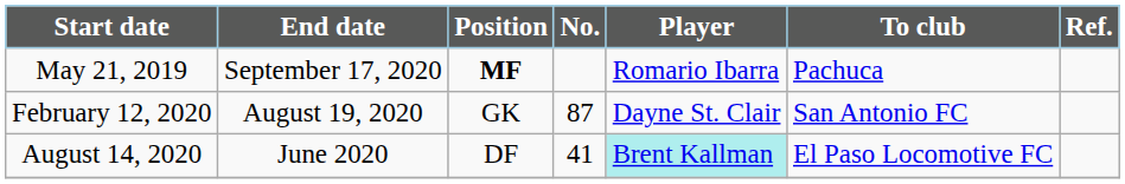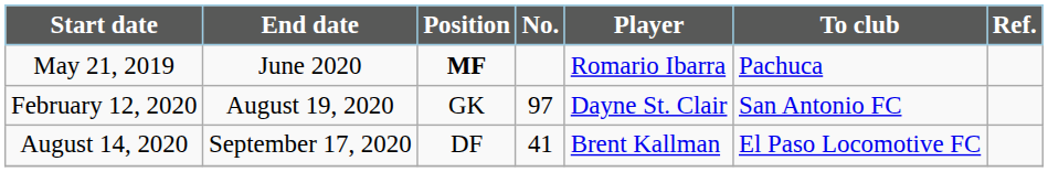 <table class="wikitable sortable" style="text-align:center">
 <tr>
 <th style="background:#585958;color:#FFFFFF;border:1px solid #9BCDE4">Start date</th>
 <th style="background:#585958;color:#FFFFFF;border:1px solid #9BCDE4">End date</th>
 <th style="background:#585958;color:#FFFFFF;border:1px solid #9BCDE4">Position</th>
 <th style="background:#585958;color:#FFFFFF;border:1px solid #9BCDE4">No.</th>
 <th style="background:#585958;color:#FFFFFF;border:1px solid #9BCDE4">Player</th>
 <th style="background:#585958;color:#FFFFFF;border:1px solid #9BCDE4">To club</th>
 <th style="background:#585958;color:#FFFFFF;border:1px solid #9BCDE4">Ref.</th>
 </tr>
 <tr>
 <td>May 21, 2019</td>
-<td>September 17, 2020</td>
+<td>June 2020</td>
 <td><strong>MF</strong></td>
 <td></td>
 <td style="text-align:left"> <a href='#'>Romario Ibarra</a></td>
 <td style="text-align:left"> <a href='#'>Pachuca</a></td>
 <td></td>
 </tr>
 <tr>
 <td>February 12, 2020</td>
 <td>August 19, 2020</td>
 <td>GK</td>
-<td>87</td>
+<td>97</td>
 <td style="text-align:left"> <a href='#'>Dayne St. Clair</a></td>
 <td style="text-align:left"> <a href='#'>San Antonio FC</a></td>
 <td></td>
 </tr>
 <tr>
 <td>August 14, 2020</td>
-<td>June 2020</td>
+<td>September 17, 2020</td>
 <td>DF</td>
 <td>41</td>
-<td style="background: paleturquoise; text-align:left"> <a href='#'>Brent Kallman</a></td>
+<td style="text-align:left"> <a href='#'>Brent Kallman</a></td>
 <td style="text-align:left"> <a href='#'>El Paso Locomotive FC</a></td>
 <td></td>
 </tr>
 <tr>
 </tr>
 </table>
